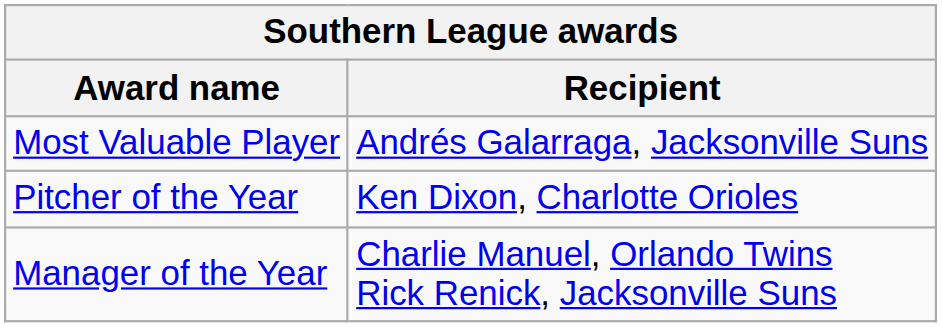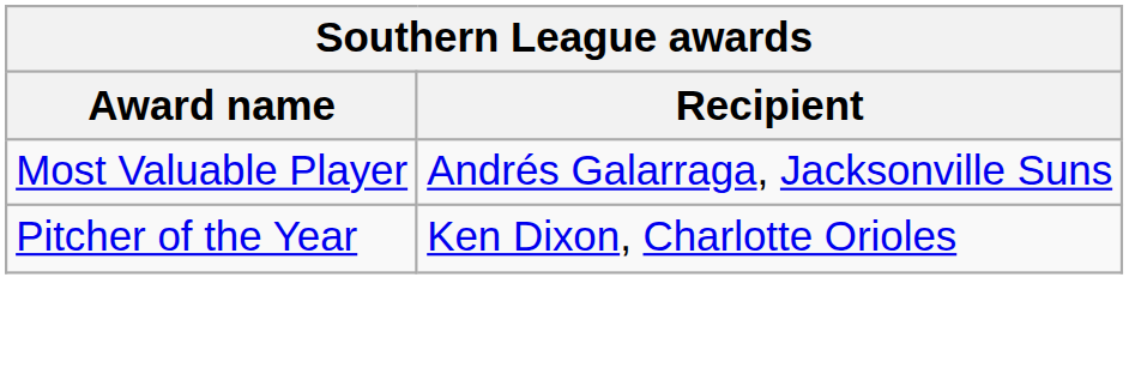 <table class="wikitable">
 <tr>
 <th colspan="2">Southern League awards</th>
 </tr>
 <tr>
 <th>Award name</th>
 <th>Recipient</th>
 </tr>
 <tr>
 <td><a href='#'>Most Valuable Player</a></td>
 <td><a href='#'>Andrés Galarraga</a>, <a href='#'>Jacksonville Suns</a></td>
 </tr>
 <tr>
 <td><a href='#'>Pitcher of the Year</a></td>
 <td><a href='#'>Ken Dixon</a>, <a href='#'>Charlotte Orioles</a></td>
 </tr>
-<tr>
-<td><a href='#'>Manager of the Year</a></td>
-<td><a href='#'>Charlie Manuel</a>, <a href='#'>Orlando Twins</a> <br> <a href='#'>Rick Renick</a>, <a href='#'>Jacksonville Suns</a></td>
-</tr>
 </table>
